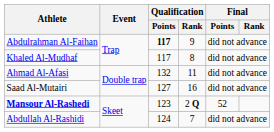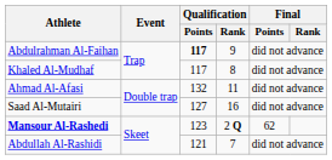 <table class=wikitable style=font-size:90%;text-align:center>
 <tr>
 <th rowspan="2">Athlete</th>
 <th rowspan="2">Event</th>
 <th colspan=2>Qualification</th>
 <th colspan=2>Final</th>
 </tr>
 <tr style="font-size:95%">
 <th>Points</th>
 <th>Rank</th>
 <th>Points</th>
 <th>Rank</th>
 </tr>
 <tr>
 <td align=left><a href='#'>Abdulrahman Al-Faihan</a></td>
 <td align=left rowspan=2><a href='#'>Trap</a></td>
 <td><strong>117</strong></td>
 <td>9</td>
 <td colspan=2>did not advance</td>
 </tr>
 <tr>
 <td align=left><a href='#'>Khaled Al-Mudhaf</a></td>
 <td>117</td>
 <td>8</td>
 <td colspan=2>did not advance</td>
 </tr>
 <tr>
 <td align=left><a href='#'>Ahmad Al-Afasi</a></td>
 <td align=left rowspan=2><a href='#'>Double trap</a></td>
 <td>132</td>
 <td>11</td>
 <td colspan=2>did not advance</td>
 </tr>
 <tr>
 <td align=left>Saad Al-Mutairi</td>
 <td>127</td>
 <td>16</td>
 <td colspan=2>did not advance</td>
 </tr>
 <tr>
 <td align=left><strong><a href='#'>Mansour Al-Rashedi</a></strong></td>
 <td align=left rowspan=2><a href='#'>Skeet</a></td>
 <td>123</td>
 <td>2 <strong>Q</strong></td>
-<td>52 </td>
+<td>62 </td>
 <td></td>
 </tr>
 <tr>
 <td align=left><a href='#'>Abdullah Al-Rashidi</a></td>
-<td>124</td>
+<td>121</td>
 <td>7</td>
 <td colspan=2>did not advance</td>
 </tr>
 </table>
